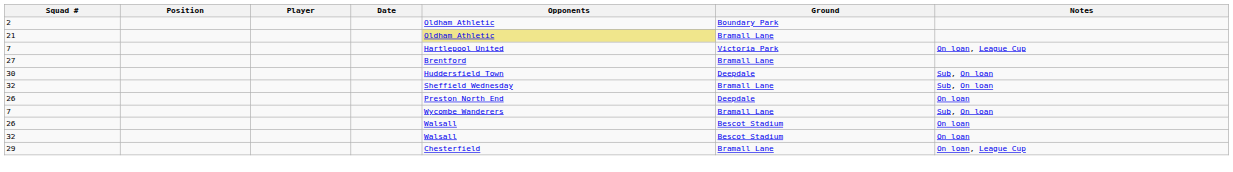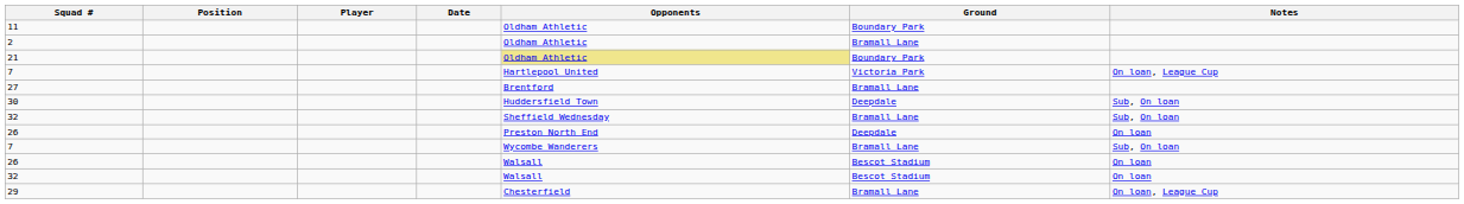 <table width=98% class="wikitable sortable" style="text-align:center; font-size:95%; text-align:left">
 <tr>
 <th>Squad #</th>
 <th>Position</th>
 <th>Player</th>
 <th>Date</th>
 <th>Opponents</th>
 <th>Ground</th>
 <th>Notes</th>
 </tr>
 <tr>
-<td>2</td>
+<td>11</td>
 <td></td>
 <td></td>
 <td></td>
 <td><a href='#'>Oldham Athletic</a></td>
 <td><a href='#'>Boundary Park</a></td>
 <td></td>
 </tr>
 <tr>
+<td>2</td>
+<td></td>
+<td></td>
+<td></td>
+<td><a href='#'>Oldham Athletic</a></td>
+<td><a href='#'>Bramall Lane</a></td>
+<td></td>
+</tr>
+<tr>
 <td>21</td>
 <td></td>
 <td></td>
 <td></td>
 <td style="background: khaki;"><a href='#'>Oldham Athletic</a></td>
-<td><a href='#'>Bramall Lane</a></td>
+<td><a href='#'>Boundary Park</a></td>
 <td></td>
 </tr>
 <tr>
 <td>7</td>
 <td></td>
 <td></td>
 <td></td>
 <td><a href='#'>Hartlepool United</a></td>
 <td><a href='#'>Victoria Park</a></td>
 <td><a href='#'>On loan</a>, <a href='#'>League Cup</a></td>
 </tr>
 <tr>
 <td>27</td>
 <td></td>
 <td></td>
 <td></td>
 <td><a href='#'>Brentford</a></td>
 <td><a href='#'>Bramall Lane</a></td>
 <td></td>
 </tr>
 <tr>
 <td>30</td>
 <td></td>
 <td></td>
 <td></td>
 <td><a href='#'>Huddersfield Town</a></td>
 <td><a href='#'>Deepdale</a></td>
 <td><a href='#'>Sub</a>, <a href='#'>On loan</a></td>
 </tr>
 <tr>
 <td>32</td>
 <td></td>
 <td></td>
 <td></td>
 <td><a href='#'>Sheffield Wednesday</a></td>
 <td><a href='#'>Bramall Lane</a></td>
 <td><a href='#'>Sub</a>, <a href='#'>On loan</a></td>
 </tr>
 <tr>
 <td>26</td>
 <td></td>
 <td></td>
 <td></td>
 <td><a href='#'>Preston North End</a></td>
 <td><a href='#'>Deepdale</a></td>
 <td><a href='#'>On loan</a></td>
 </tr>
 <tr>
 <td>7</td>
 <td></td>
 <td></td>
 <td></td>
 <td><a href='#'>Wycombe Wanderers</a></td>
 <td><a href='#'>Bramall Lane</a></td>
 <td><a href='#'>Sub</a>, <a href='#'>On loan</a></td>
 </tr>
 <tr>
 <td>26</td>
 <td></td>
 <td></td>
 <td></td>
 <td><a href='#'>Walsall</a></td>
 <td><a href='#'>Bescot Stadium</a></td>
 <td><a href='#'>On loan</a></td>
 </tr>
 <tr>
 <td>32</td>
 <td></td>
 <td></td>
 <td></td>
 <td><a href='#'>Walsall</a></td>
 <td><a href='#'>Bescot Stadium</a></td>
 <td><a href='#'>On loan</a></td>
 </tr>
 <tr>
 <td>29</td>
 <td></td>
 <td></td>
 <td></td>
 <td><a href='#'>Chesterfield</a></td>
 <td><a href='#'>Bramall Lane</a></td>
 <td><a href='#'>On loan</a>, <a href='#'>League Cup</a></td>
 </tr>
 </table>
